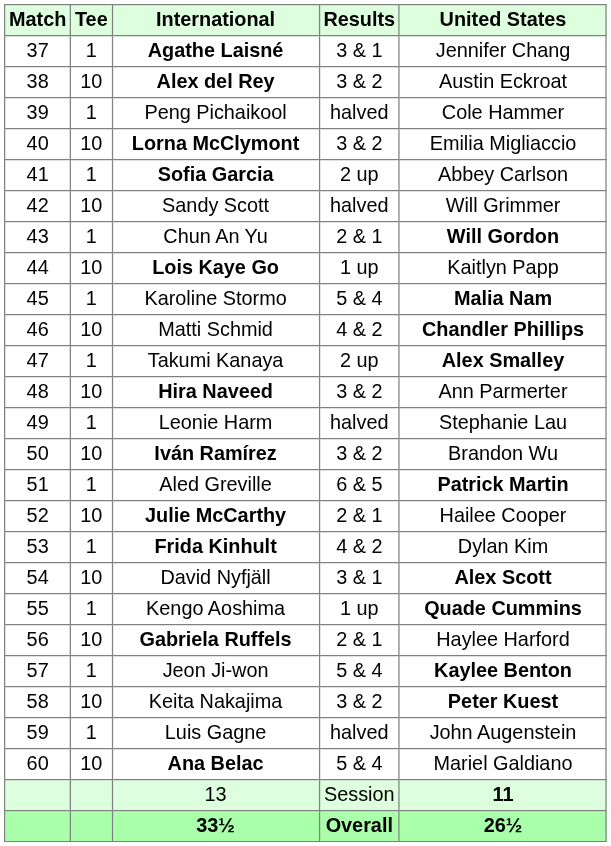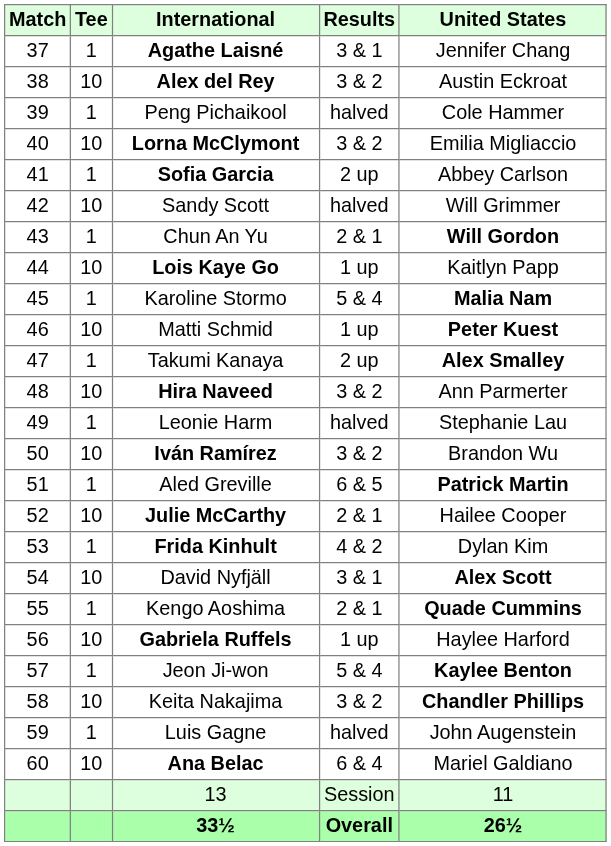 <table border="1" cellpadding="3" style="border-collapse:collapse; text-align:center;">
 <tr style="background:#ddffdd;">
 <th>Match</th>
 <th>Tee</th>
 <th width="160">International</th>
 <th>Results</th>
 <th width="160">United States</th>
 </tr>
 <tr>
 <td>37</td>
 <td>1</td>
 <td><strong>Agathe Laisné</strong></td>
 <td>3 & 1</td>
 <td>Jennifer Chang</td>
 </tr>
 <tr>
 <td>38</td>
 <td>10</td>
 <td><strong>Alex del Rey</strong></td>
 <td>3 & 2</td>
 <td>Austin Eckroat</td>
 </tr>
 <tr>
 <td>39</td>
 <td>1</td>
 <td>Peng Pichaikool</td>
 <td>halved</td>
 <td>Cole Hammer</td>
 </tr>
 <tr>
 <td>40</td>
 <td>10</td>
 <td><strong>Lorna McClymont</strong></td>
 <td>3 & 2</td>
 <td>Emilia Migliaccio</td>
 </tr>
 <tr>
 <td>41</td>
 <td>1</td>
 <td><strong>Sofia Garcia</strong></td>
 <td>2 up</td>
 <td>Abbey Carlson</td>
 </tr>
 <tr>
 <td>42</td>
 <td>10</td>
 <td>Sandy Scott</td>
 <td>halved</td>
 <td>Will Grimmer</td>
 </tr>
 <tr>
 <td>43</td>
 <td>1</td>
 <td>Chun An Yu</td>
 <td>2 & 1</td>
 <td><strong>Will Gordon</strong></td>
 </tr>
 <tr>
 <td>44</td>
 <td>10</td>
 <td><strong>Lois Kaye Go</strong></td>
 <td>1 up</td>
 <td>Kaitlyn Papp</td>
 </tr>
 <tr>
 <td>45</td>
 <td>1</td>
 <td>Karoline Stormo</td>
 <td>5 & 4</td>
 <td><strong>Malia Nam</strong></td>
 </tr>
 <tr>
 <td>46</td>
 <td>10</td>
 <td>Matti Schmid</td>
-<td>4 & 2</td>
-<td><strong>Chandler Phillips</strong></td>
+<td>1 up</td>
+<td><strong>Peter Kuest</strong></td>
 </tr>
 <tr>
 <td>47</td>
 <td>1</td>
 <td>Takumi Kanaya</td>
 <td>2 up</td>
 <td><strong>Alex Smalley</strong></td>
 </tr>
 <tr>
 <td>48</td>
 <td>10</td>
 <td><strong>Hira Naveed</strong></td>
 <td>3 & 2</td>
 <td>Ann Parmerter</td>
 </tr>
 <tr>
 <td>49</td>
 <td>1</td>
 <td>Leonie Harm</td>
 <td>halved</td>
 <td>Stephanie Lau</td>
 </tr>
 <tr>
 <td>50</td>
 <td>10</td>
 <td><strong>Iván Ramírez</strong></td>
 <td>3 & 2</td>
 <td>Brandon Wu</td>
 </tr>
 <tr>
 <td>51</td>
 <td>1</td>
 <td>Aled Greville</td>
 <td>6 & 5</td>
 <td><strong>Patrick Martin</strong></td>
 </tr>
 <tr>
 <td>52</td>
 <td>10</td>
 <td><strong>Julie McCarthy</strong></td>
 <td>2 & 1</td>
 <td>Hailee Cooper</td>
 </tr>
 <tr>
 <td>53</td>
 <td>1</td>
 <td><strong>Frida Kinhult</strong></td>
 <td>4 & 2</td>
 <td>Dylan Kim</td>
 </tr>
 <tr>
 <td>54</td>
 <td>10</td>
 <td>David Nyfjäll</td>
 <td>3 & 1</td>
 <td><strong>Alex Scott</strong></td>
 </tr>
 <tr>
 <td>55</td>
 <td>1</td>
 <td>Kengo Aoshima</td>
-<td>1 up</td>
+<td>2 & 1</td>
 <td><strong>Quade Cummins</strong></td>
 </tr>
 <tr>
 <td>56</td>
 <td>10</td>
 <td><strong>Gabriela Ruffels</strong></td>
-<td>2 & 1</td>
+<td>1 up</td>
 <td>Haylee Harford</td>
 </tr>
 <tr>
 <td>57</td>
 <td>1</td>
 <td>Jeon Ji-won</td>
 <td>5 & 4</td>
 <td><strong>Kaylee Benton</strong></td>
 </tr>
 <tr>
 <td>58</td>
 <td>10</td>
 <td>Keita Nakajima</td>
 <td>3 & 2</td>
-<td><strong>Peter Kuest</strong></td>
+<td><strong>Chandler Phillips</strong></td>
 </tr>
 <tr>
 <td>59</td>
 <td>1</td>
 <td>Luis Gagne</td>
 <td>halved</td>
 <td>John Augenstein</td>
 </tr>
 <tr>
 <td>60</td>
 <td>10</td>
 <td><strong>Ana Belac</strong></td>
-<td>5 & 4</td>
+<td>6 & 4</td>
 <td>Mariel Galdiano</td>
 </tr>
 <tr style="background:#ddffdd;">
 <td></td>
 <td></td>
 <td>13</td>
 <td>Session</td>
-<td><strong>11</strong></td>
+<td>11</td>
 </tr>
 <tr style="background:#aaffaa;">
 <th></th>
 <th></th>
 <th>33½</th>
 <th>Overall</th>
 <th>26½</th>
 </tr>
 </table>
